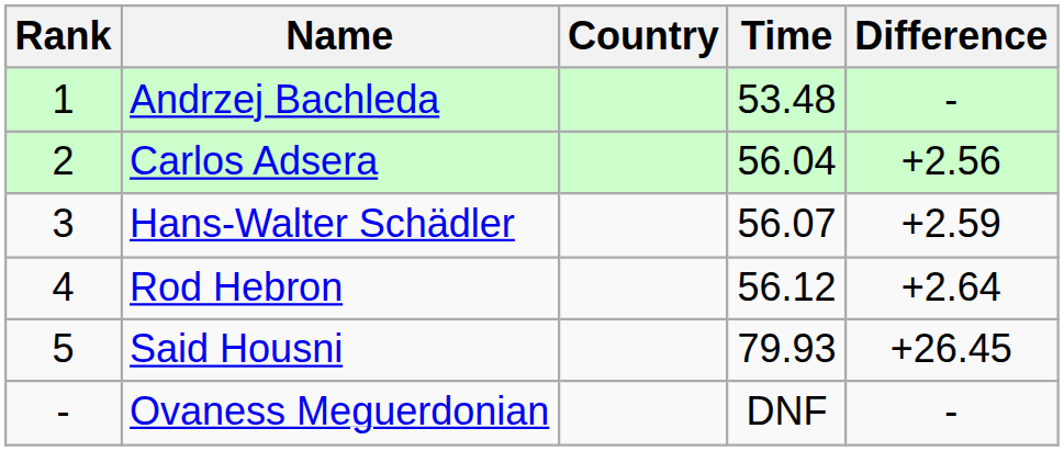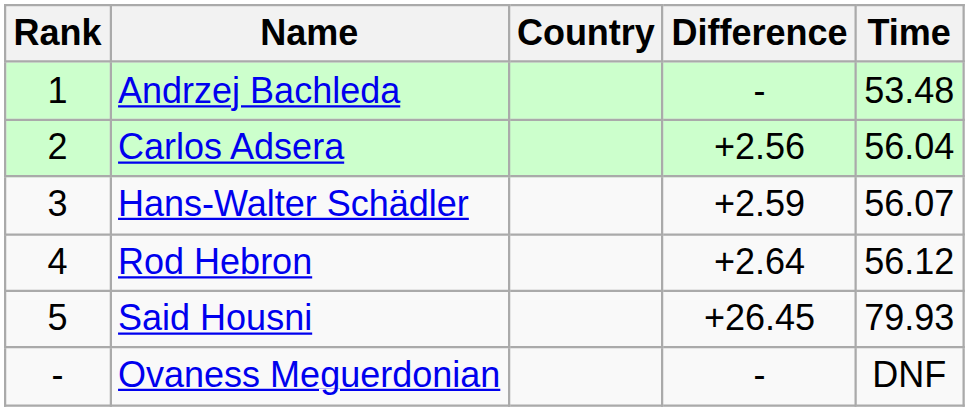 <table class="wikitable sortable" style="text-align:center">
 <tr>
 <th>Rank</th>
 <th>Name</th>
 <th>Country</th>
+<th>Difference</th>
 <th>Time</th>
-<th>Difference</th>
 </tr>
 <tr style="background:#cfc;">
 <td>1</td>
 <td align=left><a href='#'>Andrzej Bachleda</a></td>
 <td align=left></td>
+<td>-</td>
 <td>53.48</td>
-<td>-</td>
 </tr>
 <tr style="background:#cfc;">
 <td>2</td>
 <td align=left><a href='#'>Carlos Adsera</a></td>
 <td align=left></td>
+<td>+2.56</td>
 <td>56.04</td>
-<td>+2.56</td>
 </tr>
 <tr>
 <td>3</td>
 <td align=left><a href='#'>Hans-Walter Schädler</a></td>
 <td align=left></td>
+<td>+2.59</td>
 <td>56.07</td>
-<td>+2.59</td>
 </tr>
 <tr>
 <td>4</td>
 <td align=left><a href='#'>Rod Hebron</a></td>
 <td align=left></td>
+<td>+2.64</td>
 <td>56.12</td>
-<td>+2.64</td>
 </tr>
 <tr>
 <td>5</td>
 <td align=left><a href='#'>Said Housni</a></td>
 <td align=left></td>
+<td>+26.45</td>
 <td>79.93</td>
-<td>+26.45</td>
 </tr>
 <tr>
 <td>-</td>
 <td align=left><a href='#'>Ovaness Meguerdonian</a></td>
 <td align=left></td>
+<td>-</td>
 <td>DNF</td>
-<td>-</td>
 </tr>
 </table>
